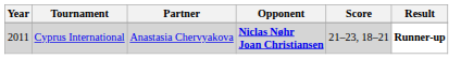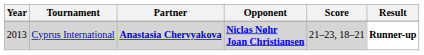 <table class="sortable wikitable" style="font-size: 90%;">
 <tr>
 <th>Year</th>
 <th>Tournament</th>
 <th>Partner</th>
 <th>Opponent</th>
 <th>Score</th>
 <th>Result</th>
 </tr>
 <tr>
 </tr>
 <tr style="background:#D5D5D5">
-<td align="center">2011</td>
+<td align="center">2013</td>
 <td align="left"><a href='#'>Cyprus International</a></td>
-<td align="left"> <a href='#'>Anastasia Chervyakova</a></td>
+<td align="left"><strong> <a href='#'>Anastasia Chervyakova</a></strong></td>
 <td align="left"><strong> <a href='#'>Niclas Nøhr</a> <br>  <a href='#'>Joan Christiansen</a></strong></td>
 <td align="left">21–23, 18–21</td>
 <td style="text-align:left; background:white"> <strong>Runner-up</strong></td>
 </tr>
 </table>
